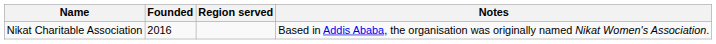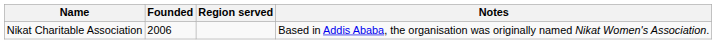 <table class="wikitable sortable">
 <tr>
 <th>Name</th>
 <th>Founded</th>
 <th>Region served</th>
 <th>Notes</th>
 </tr>
 <tr>
 <td>Nikat Charitable Association</td>
-<td>2016</td>
+<td>2006</td>
 <td></td>
 <td>Based in <a href='#'>Addis Ababa</a>, the organisation was originally named <em>Nikat Women's Association</em>.</td>
 </tr>
 </table>
